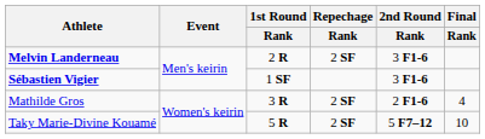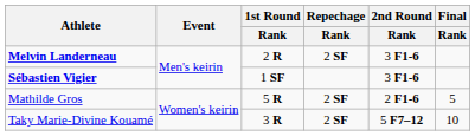 <table class="wikitable" style="font-size:90%">
 <tr>
 <th rowspan=2>Athlete</th>
 <th rowspan=2>Event</th>
 <th>1st Round</th>
 <th>Repechage</th>
 <th>2nd Round</th>
 <th>Final</th>
 </tr>
 <tr style="font-size:95%">
 <th>Rank</th>
 <th>Rank</th>
 <th>Rank</th>
 <th>Rank</th>
 </tr>
 <tr align=center>
 <td align=left><strong><a href='#'>Melvin Landerneau</a></strong></td>
 <td align=left rowspan=2><a href='#'>Men's keirin</a></td>
 <td>2 <strong>R</strong></td>
 <td>2 <strong>SF</strong></td>
 <td>3 <strong>F1-6</strong></td>
 <td></td>
 </tr>
 <tr align=center>
 <td align=left><strong><a href='#'>Sébastien Vigier</a></strong></td>
 <td>1 <strong>SF</strong></td>
 <td></td>
 <td>3 <strong>F1-6</strong></td>
 <td></td>
 </tr>
 <tr align=center>
 <td align=left><a href='#'>Mathilde Gros</a></td>
 <td align=left rowspan=2><a href='#'>Women's keirin</a></td>
-<td>3 <strong>R</strong></td>
+<td>5 <strong>R</strong></td>
 <td>2 <strong>SF</strong></td>
 <td>2 <strong>F1-6</strong></td>
-<td>4</td>
+<td>5</td>
 </tr>
 <tr align=center>
 <td align=left><a href='#'>Taky Marie-Divine Kouamé</a></td>
-<td>5 <strong>R</strong></td>
+<td>3 <strong>R</strong></td>
 <td>2 <strong>SF</strong></td>
 <td>5 <strong>F7–12</strong></td>
 <td>10</td>
 </tr>
 </table>
